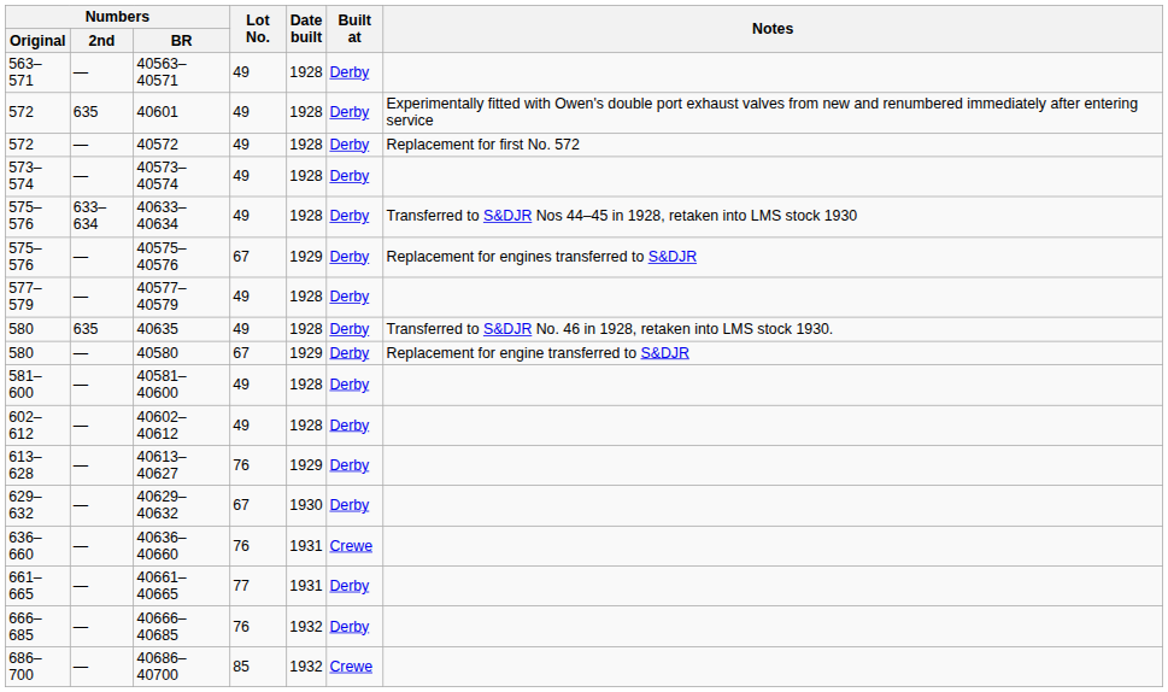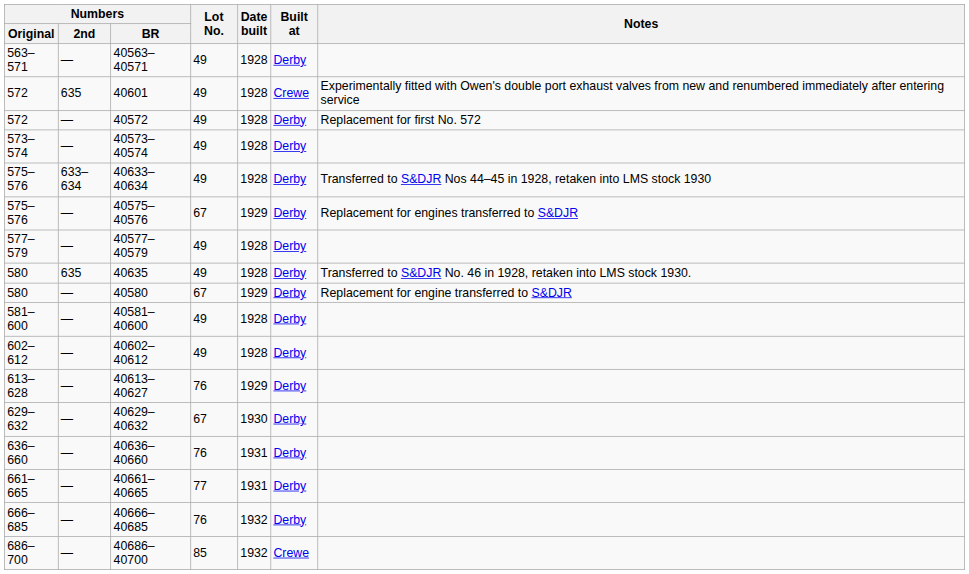 <table class="wikitable">
 <tr>
 <th colspan=3>Numbers</th>
 <th rowspan=2>Lot No.</th>
 <th rowspan=2>Date<br>built</th>
 <th rowspan=2>Built at</th>
 <th rowspan=2>Notes</th>
 </tr>
 <tr>
 <th>Original</th>
 <th>2nd</th>
 <th>BR</th>
 </tr>
 <tr>
 <td>563–571</td>
 <td>—</td>
 <td>40563–40571</td>
 <td>49</td>
 <td>1928</td>
 <td><a href='#'>Derby</a></td>
 <td></td>
 </tr>
 <tr>
 <td>572</td>
 <td>635</td>
 <td>40601</td>
 <td>49</td>
 <td>1928</td>
-<td><a href='#'>Derby</a></td>
+<td><a href='#'>Crewe</a></td>
 <td>Experimentally fitted with Owen's double port exhaust valves from new and renumbered immediately after entering service</td>
 </tr>
 <tr>
 <td>572</td>
 <td>—</td>
 <td>40572</td>
 <td>49</td>
 <td>1928</td>
 <td><a href='#'>Derby</a></td>
 <td>Replacement for first No. 572</td>
 </tr>
 <tr>
 <td>573–574</td>
 <td>—</td>
 <td>40573–40574</td>
 <td>49</td>
 <td>1928</td>
 <td><a href='#'>Derby</a></td>
 <td></td>
 </tr>
 <tr>
 <td>575–576</td>
 <td>633–634</td>
 <td>40633–40634</td>
 <td>49</td>
 <td>1928</td>
 <td><a href='#'>Derby</a></td>
 <td>Transferred to <a href='#'>S&DJR</a> Nos 44–45 in 1928, retaken into LMS stock 1930</td>
 </tr>
 <tr>
 <td>575–576</td>
 <td>—</td>
 <td>40575–40576</td>
 <td>67</td>
 <td>1929</td>
 <td><a href='#'>Derby</a></td>
 <td>Replacement for engines transferred to <a href='#'>S&DJR</a></td>
 </tr>
 <tr>
 <td>577–579</td>
 <td>—</td>
 <td>40577–40579</td>
 <td>49</td>
 <td>1928</td>
 <td><a href='#'>Derby</a></td>
 <td></td>
 </tr>
 <tr>
 <td>580</td>
 <td>635</td>
 <td>40635</td>
 <td>49</td>
 <td>1928</td>
 <td><a href='#'>Derby</a></td>
 <td>Transferred to <a href='#'>S&DJR</a> No. 46 in 1928, retaken into LMS stock 1930.</td>
 </tr>
 <tr>
 <td>580</td>
 <td>—</td>
 <td>40580</td>
 <td>67</td>
 <td>1929</td>
 <td><a href='#'>Derby</a></td>
 <td>Replacement for engine transferred to <a href='#'>S&DJR</a></td>
 </tr>
 <tr>
 <td>581–600</td>
 <td>—</td>
 <td>40581–40600</td>
 <td>49</td>
 <td>1928</td>
 <td><a href='#'>Derby</a></td>
 <td></td>
 </tr>
 <tr>
 <td>602–612</td>
 <td>—</td>
 <td>40602–40612</td>
 <td>49</td>
 <td>1928</td>
 <td><a href='#'>Derby</a></td>
 <td></td>
 </tr>
 <tr>
 <td>613–628</td>
 <td>—</td>
 <td>40613–40627</td>
 <td>76</td>
 <td>1929</td>
 <td><a href='#'>Derby</a></td>
 <td></td>
 </tr>
 <tr>
 <td>629–632</td>
 <td>—</td>
 <td>40629–40632</td>
 <td>67</td>
 <td>1930</td>
 <td><a href='#'>Derby</a></td>
 <td></td>
 </tr>
 <tr>
 <td>636–660</td>
 <td>—</td>
 <td>40636–40660</td>
 <td>76</td>
 <td>1931</td>
-<td><a href='#'>Crewe</a></td>
+<td><a href='#'>Derby</a></td>
 <td></td>
 </tr>
 <tr>
 <td>661–665</td>
 <td>—</td>
 <td>40661–40665</td>
 <td>77</td>
 <td>1931</td>
 <td><a href='#'>Derby</a></td>
 <td></td>
 </tr>
 <tr>
 <td>666–685</td>
 <td>—</td>
 <td>40666–40685</td>
 <td>76</td>
 <td>1932</td>
 <td><a href='#'>Derby</a></td>
 <td></td>
 </tr>
 <tr>
 <td>686–700</td>
 <td>—</td>
 <td>40686–40700</td>
 <td>85</td>
 <td>1932</td>
 <td><a href='#'>Crewe</a></td>
 <td></td>
 </tr>
 </table>
